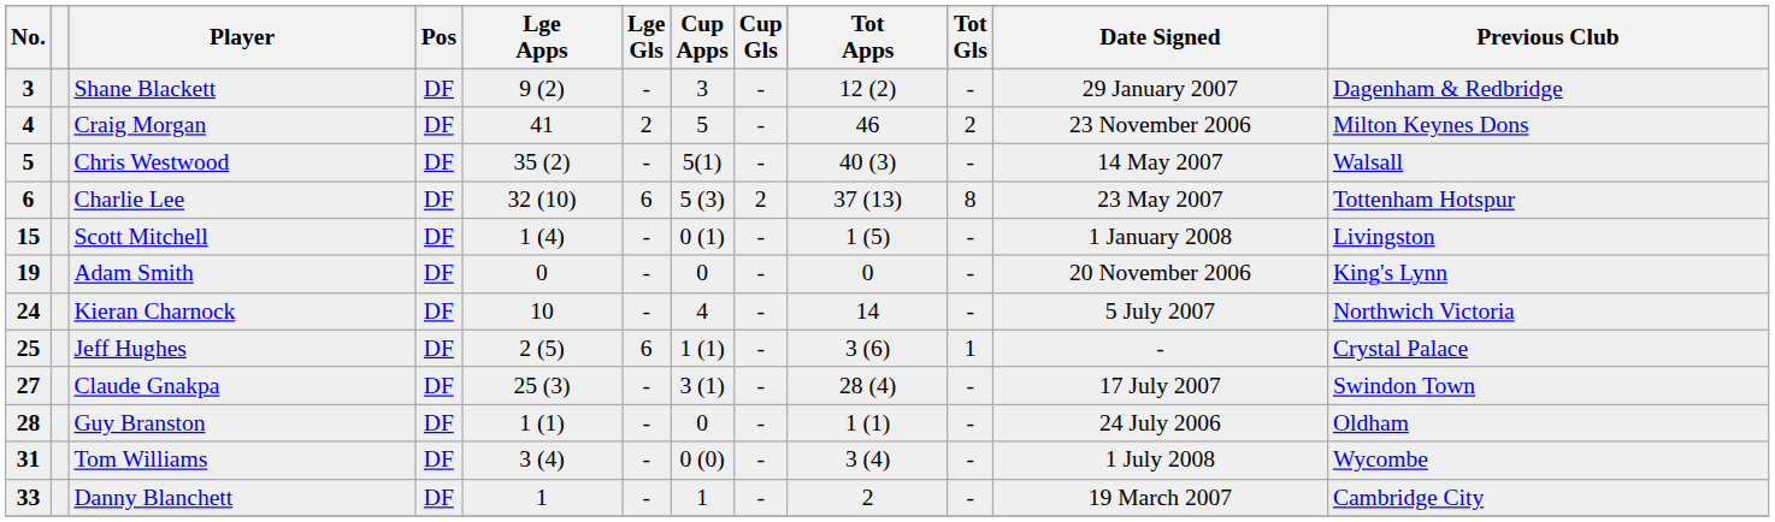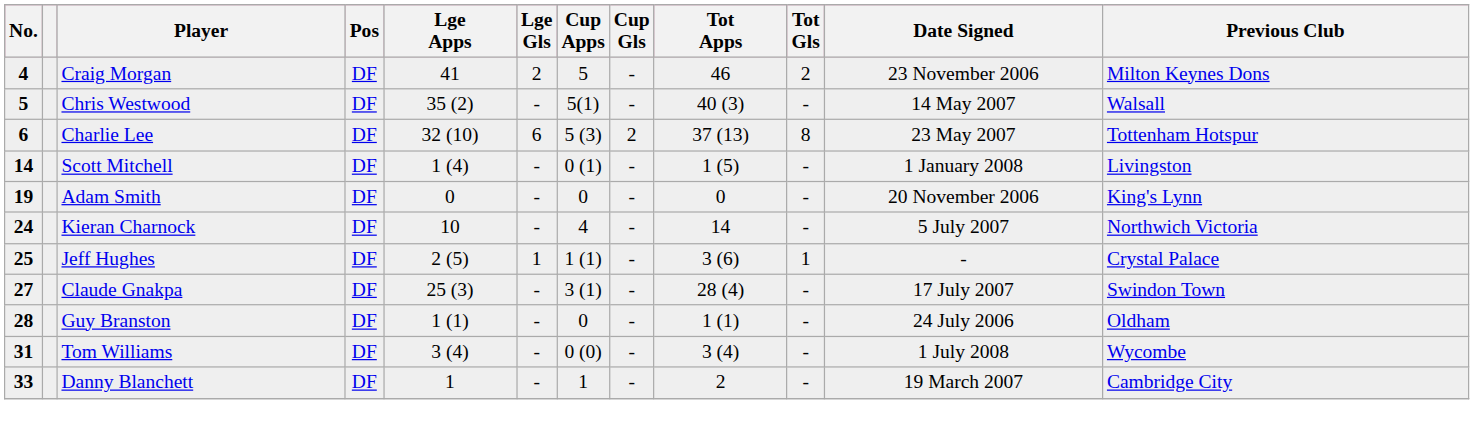 <table class="wikitable" width="95%">
 <tr bgcolor=#98285c>
 <th width=1%>No.</th>
 <th width=1%></th>
 <th !width=45%>Player</th>
 <th width=1%>Pos</th>
 <th !width=1%>Lge<br>Apps</th>
 <th width=1%>Lge<br>Gls</th>
 <th width=1%>Cup<br>Apps</th>
 <th width=1%>Cup<br>Gls</th>
 <th !width=1%>Tot<br>Apps</th>
 <th width=1%>Tot<br>Gls</th>
 <th width=19%>Date Signed</th>
 <th width=25%>Previous Club</th>
-</tr>
-<tr bgcolor=#EFEFEF>
-<td align=center><strong>3</strong></td>
-<td align=center></td>
-<td><a href='#'>Shane Blackett</a></td>
-<td align=center><a href='#'>DF</a></td>
-<td align=center>9 (2)</td>
-<td align=center>-</td>
-<td align=center>3</td>
-<td align=center>-</td>
-<td align=center>12 (2)</td>
-<td align=center>-</td>
-<td align=center>29 January 2007</td>
-<td><a href='#'>Dagenham & Redbridge</a></td>
 </tr>
 <tr bgcolor=#EFEFEF>
 <td align=center><strong>4</strong></td>
 <td align=center></td>
 <td><a href='#'>Craig Morgan</a></td>
 <td align=center><a href='#'>DF</a></td>
 <td align=center>41</td>
 <td align=center>2</td>
 <td align=center>5</td>
 <td align=center>-</td>
 <td align=center>46</td>
 <td align=center>2</td>
 <td align=center>23 November 2006</td>
 <td><a href='#'>Milton Keynes Dons</a></td>
 </tr>
 <tr bgcolor=#EFEFEF>
 <td align=center><strong>5</strong></td>
 <td align=center></td>
 <td><a href='#'>Chris Westwood</a></td>
 <td align=center><a href='#'>DF</a></td>
 <td align=center>35 (2)</td>
 <td align=center>-</td>
 <td align=center>5(1)</td>
 <td align=center>-</td>
 <td align=center>40 (3)</td>
 <td align=center>-</td>
 <td align=center>14 May 2007</td>
 <td><a href='#'>Walsall</a></td>
 </tr>
 <tr bgcolor=#EFEFEF>
 <td align=center><strong>6</strong></td>
 <td align=center></td>
 <td><a href='#'>Charlie Lee</a></td>
 <td align=center><a href='#'>DF</a></td>
 <td align=center>32 (10)</td>
 <td align=center>6</td>
 <td align=center>5 (3)</td>
 <td align=center>2</td>
 <td align=center>37 (13)</td>
 <td align=center>8</td>
 <td align=center>23 May 2007</td>
 <td><a href='#'>Tottenham Hotspur</a></td>
 </tr>
 <tr bgcolor=#EFEFEF>
-<td align=center><strong>15</strong></td>
+<td align=center><strong>14</strong></td>
 <td align=center></td>
 <td><a href='#'>Scott Mitchell</a></td>
 <td align=center><a href='#'>DF</a></td>
 <td align=center>1 (4)</td>
 <td align=center>-</td>
 <td align=center>0 (1)</td>
 <td align=center>-</td>
 <td align=center>1 (5)</td>
 <td align=center>-</td>
 <td align=center>1 January 2008</td>
 <td><a href='#'>Livingston</a></td>
 </tr>
 <tr bgcolor=#EFEFEF>
 <td align=center><strong>19</strong></td>
 <td align=center></td>
 <td><a href='#'>Adam Smith</a></td>
 <td align=center><a href='#'>DF</a></td>
 <td align=center>0</td>
 <td align=center>-</td>
 <td align=center>0</td>
 <td align=center>-</td>
 <td align=center>0</td>
 <td align=center>-</td>
 <td align=center>20 November 2006</td>
 <td><a href='#'>King's Lynn</a></td>
 </tr>
 <tr bgcolor=#EFEFEF>
 <td align=center><strong>24</strong></td>
 <td align=center></td>
 <td><a href='#'>Kieran Charnock</a></td>
 <td align=center><a href='#'>DF</a></td>
 <td align=center>10</td>
 <td align=center>-</td>
 <td align=center>4</td>
 <td align=center>-</td>
 <td align=center>14</td>
 <td align=center>-</td>
 <td align=center>5 July 2007</td>
 <td><a href='#'>Northwich Victoria</a></td>
 </tr>
 <tr bgcolor=#EFEFEF>
 <td align=center><strong>25</strong></td>
 <td align=center></td>
 <td><a href='#'>Jeff Hughes</a></td>
 <td align=center><a href='#'>DF</a></td>
 <td align=center>2 (5)</td>
-<td align=center>6</td>
+<td align=center>1</td>
 <td align=center>1 (1)</td>
 <td align=center>-</td>
 <td align=center>3 (6)</td>
 <td align=center>1</td>
 <td align=center>-</td>
 <td><a href='#'>Crystal Palace</a></td>
 </tr>
 <tr bgcolor=#EFEFEF>
 <td align=center><strong>27</strong></td>
 <td align=center></td>
 <td><a href='#'>Claude Gnakpa</a></td>
 <td align=center><a href='#'>DF</a></td>
 <td align=center>25 (3)</td>
 <td align=center>-</td>
 <td align=center>3 (1)</td>
 <td align=center>-</td>
 <td align=center>28 (4)</td>
 <td align=center>-</td>
 <td align=center>17 July 2007</td>
 <td><a href='#'>Swindon Town</a></td>
 </tr>
 <tr bgcolor=#EFEFEF>
 <td align=center><strong>28</strong></td>
 <td align=center></td>
 <td><a href='#'>Guy Branston</a></td>
 <td align=center><a href='#'>DF</a></td>
 <td align=center>1 (1)</td>
 <td align=center>-</td>
 <td align=center>0</td>
 <td align=center>-</td>
 <td align=center>1 (1)</td>
 <td align=center>-</td>
 <td align=center>24 July 2006</td>
 <td><a href='#'>Oldham</a></td>
 </tr>
 <tr bgcolor=#EFEFEF>
 <td align=center><strong>31</strong></td>
 <td align=center></td>
 <td><a href='#'>Tom Williams</a></td>
 <td align=center><a href='#'>DF</a></td>
 <td align=center>3 (4)</td>
 <td align=center>-</td>
 <td align=center>0 (0)</td>
 <td align=center>-</td>
 <td align=center>3 (4)</td>
 <td align=center>-</td>
 <td align=center>1 July 2008</td>
 <td><a href='#'>Wycombe</a></td>
 </tr>
 <tr bgcolor=#EFEFEF>
 <td align=center><strong>33</strong></td>
 <td align=center></td>
 <td><a href='#'>Danny Blanchett</a></td>
 <td align=center><a href='#'>DF</a></td>
 <td align=center>1</td>
 <td align=center>-</td>
 <td align=center>1</td>
 <td align=center>-</td>
 <td align=center>2</td>
 <td align=center>-</td>
 <td align=center>19 March 2007</td>
 <td><a href='#'>Cambridge City</a></td>
 </tr>
 <tr>
 </tr>
 </table>
